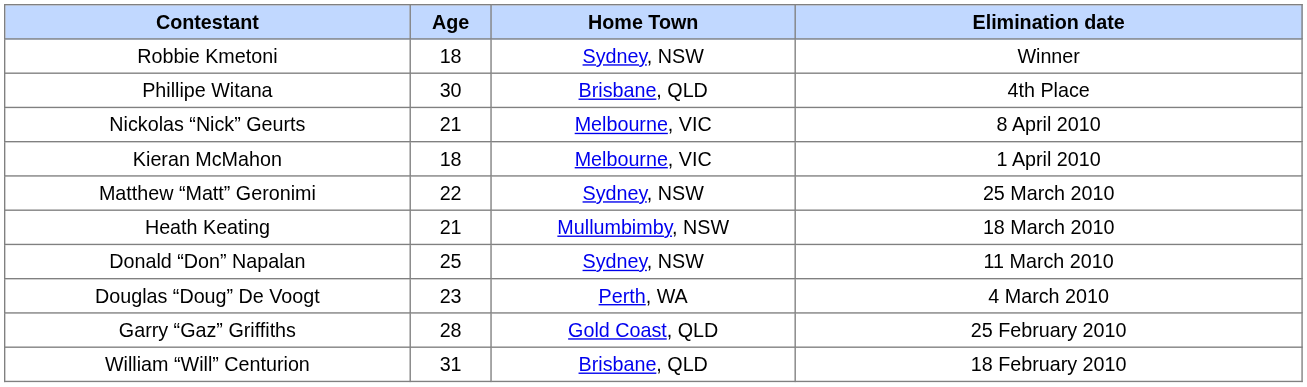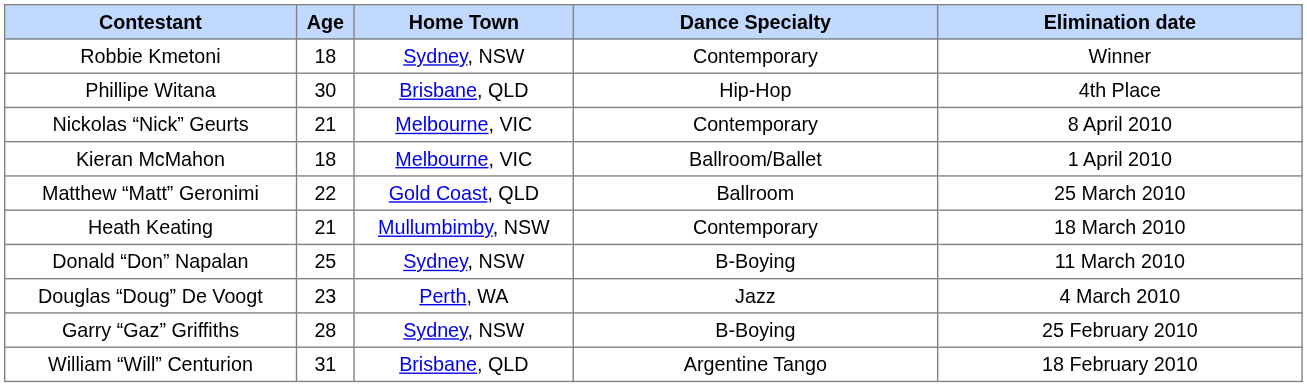 <table border="1" cellpadding="4" cellspacing="0" style="text-align:center; font-size:90%; border-collapse:collapse;" width=75%>
 <tr style="background:#C1D8FF;">
 <th width=20%>Contestant</th>
 <th width=4%; align=center>Age</th>
 <th width=15%>Home Town</th>
+<th width=25%>Dance Specialty</th>
 <th width=25%>Elimination date</th>
 </tr>
 <tr>
 <td>Robbie Kmetoni</td>
 <td>18</td>
 <td><a href='#'>Sydney</a>, NSW</td>
+<td>Contemporary</td>
 <td>Winner</td>
 </tr>
 <tr>
 <td>Phillipe Witana</td>
 <td>30</td>
 <td><a href='#'>Brisbane</a>, QLD</td>
+<td>Hip-Hop</td>
 <td>4th Place</td>
 </tr>
 <tr>
 <td>Nickolas “Nick” Geurts</td>
 <td>21</td>
 <td><a href='#'>Melbourne</a>, VIC</td>
+<td>Contemporary</td>
 <td>8 April 2010</td>
 </tr>
 <tr>
 <td>Kieran McMahon</td>
 <td>18</td>
 <td><a href='#'>Melbourne</a>, VIC</td>
+<td>Ballroom/Ballet</td>
 <td>1 April 2010</td>
 </tr>
 <tr>
 <td>Matthew “Matt” Geronimi</td>
 <td>22</td>
-<td><a href='#'>Sydney</a>, NSW</td>
+<td><a href='#'>Gold Coast</a>, QLD</td>
+<td>Ballroom</td>
 <td>25 March 2010</td>
 </tr>
 <tr>
 <td>Heath Keating</td>
 <td>21</td>
 <td><a href='#'>Mullumbimby</a>, NSW</td>
+<td>Contemporary</td>
 <td>18 March 2010</td>
 </tr>
 <tr>
 <td>Donald “Don” Napalan</td>
 <td>25</td>
 <td><a href='#'>Sydney</a>, NSW</td>
+<td>B-Boying</td>
 <td>11 March 2010</td>
 </tr>
 <tr>
 <td>Douglas “Doug” De Voogt</td>
 <td>23</td>
 <td><a href='#'>Perth</a>, WA</td>
+<td>Jazz</td>
 <td>4 March 2010</td>
 </tr>
 <tr>
 <td>Garry “Gaz” Griffiths</td>
 <td>28</td>
-<td><a href='#'>Gold Coast</a>, QLD</td>
+<td><a href='#'>Sydney</a>, NSW</td>
+<td>B-Boying</td>
 <td>25 February 2010</td>
 </tr>
 <tr>
 <td>William “Will” Centurion</td>
 <td>31</td>
 <td><a href='#'>Brisbane</a>, QLD</td>
+<td>Argentine Tango</td>
 <td>18 February 2010</td>
 </tr>
 </table>
